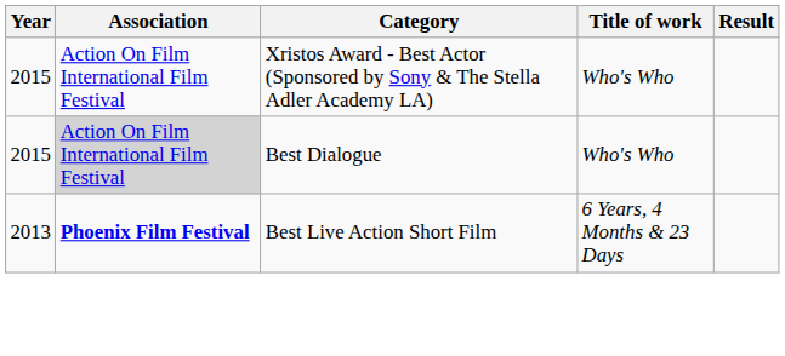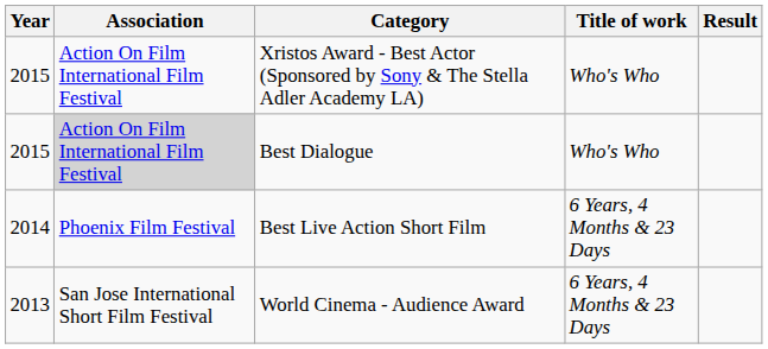 <table class="wikitable sortable">
 <tr>
 <th>Year</th>
 <th>Association</th>
 <th>Category</th>
 <th>Title of work</th>
 <th>Result</th>
 </tr>
 <tr>
 <td>2015</td>
 <td><a href='#'>Action On Film International Film Festival</a></td>
 <td>Xristos Award - Best Actor (Sponsored by <a href='#'>Sony</a> & The Stella Adler Academy LA)</td>
 <td><em>Who's Who</em></td>
 <td></td>
 </tr>
 <tr>
 <td>2015</td>
 <td style="background: lightgrey;"><a href='#'>Action On Film International Film Festival</a></td>
 <td>Best Dialogue</td>
 <td><em>Who's Who</em></td>
 <td></td>
 </tr>
 <tr>
-<td>2013</td>
-<td><strong><a href='#'>Phoenix Film Festival</a></strong></td>
+<td>2014</td>
+<td><a href='#'>Phoenix Film Festival</a></td>
 <td>Best Live Action Short Film</td>
 <td><em>6 Years, 4 Months & 23 Days</em></td>
 <td></td>
 </tr>
+<tr>
+<td>2013</td>
+<td>San Jose International Short Film Festival</td>
+<td>World Cinema - Audience Award</td>
+<td><em>6 Years, 4 Months & 23 Days</em></td>
+<td></td>
+</tr>
 </table>
